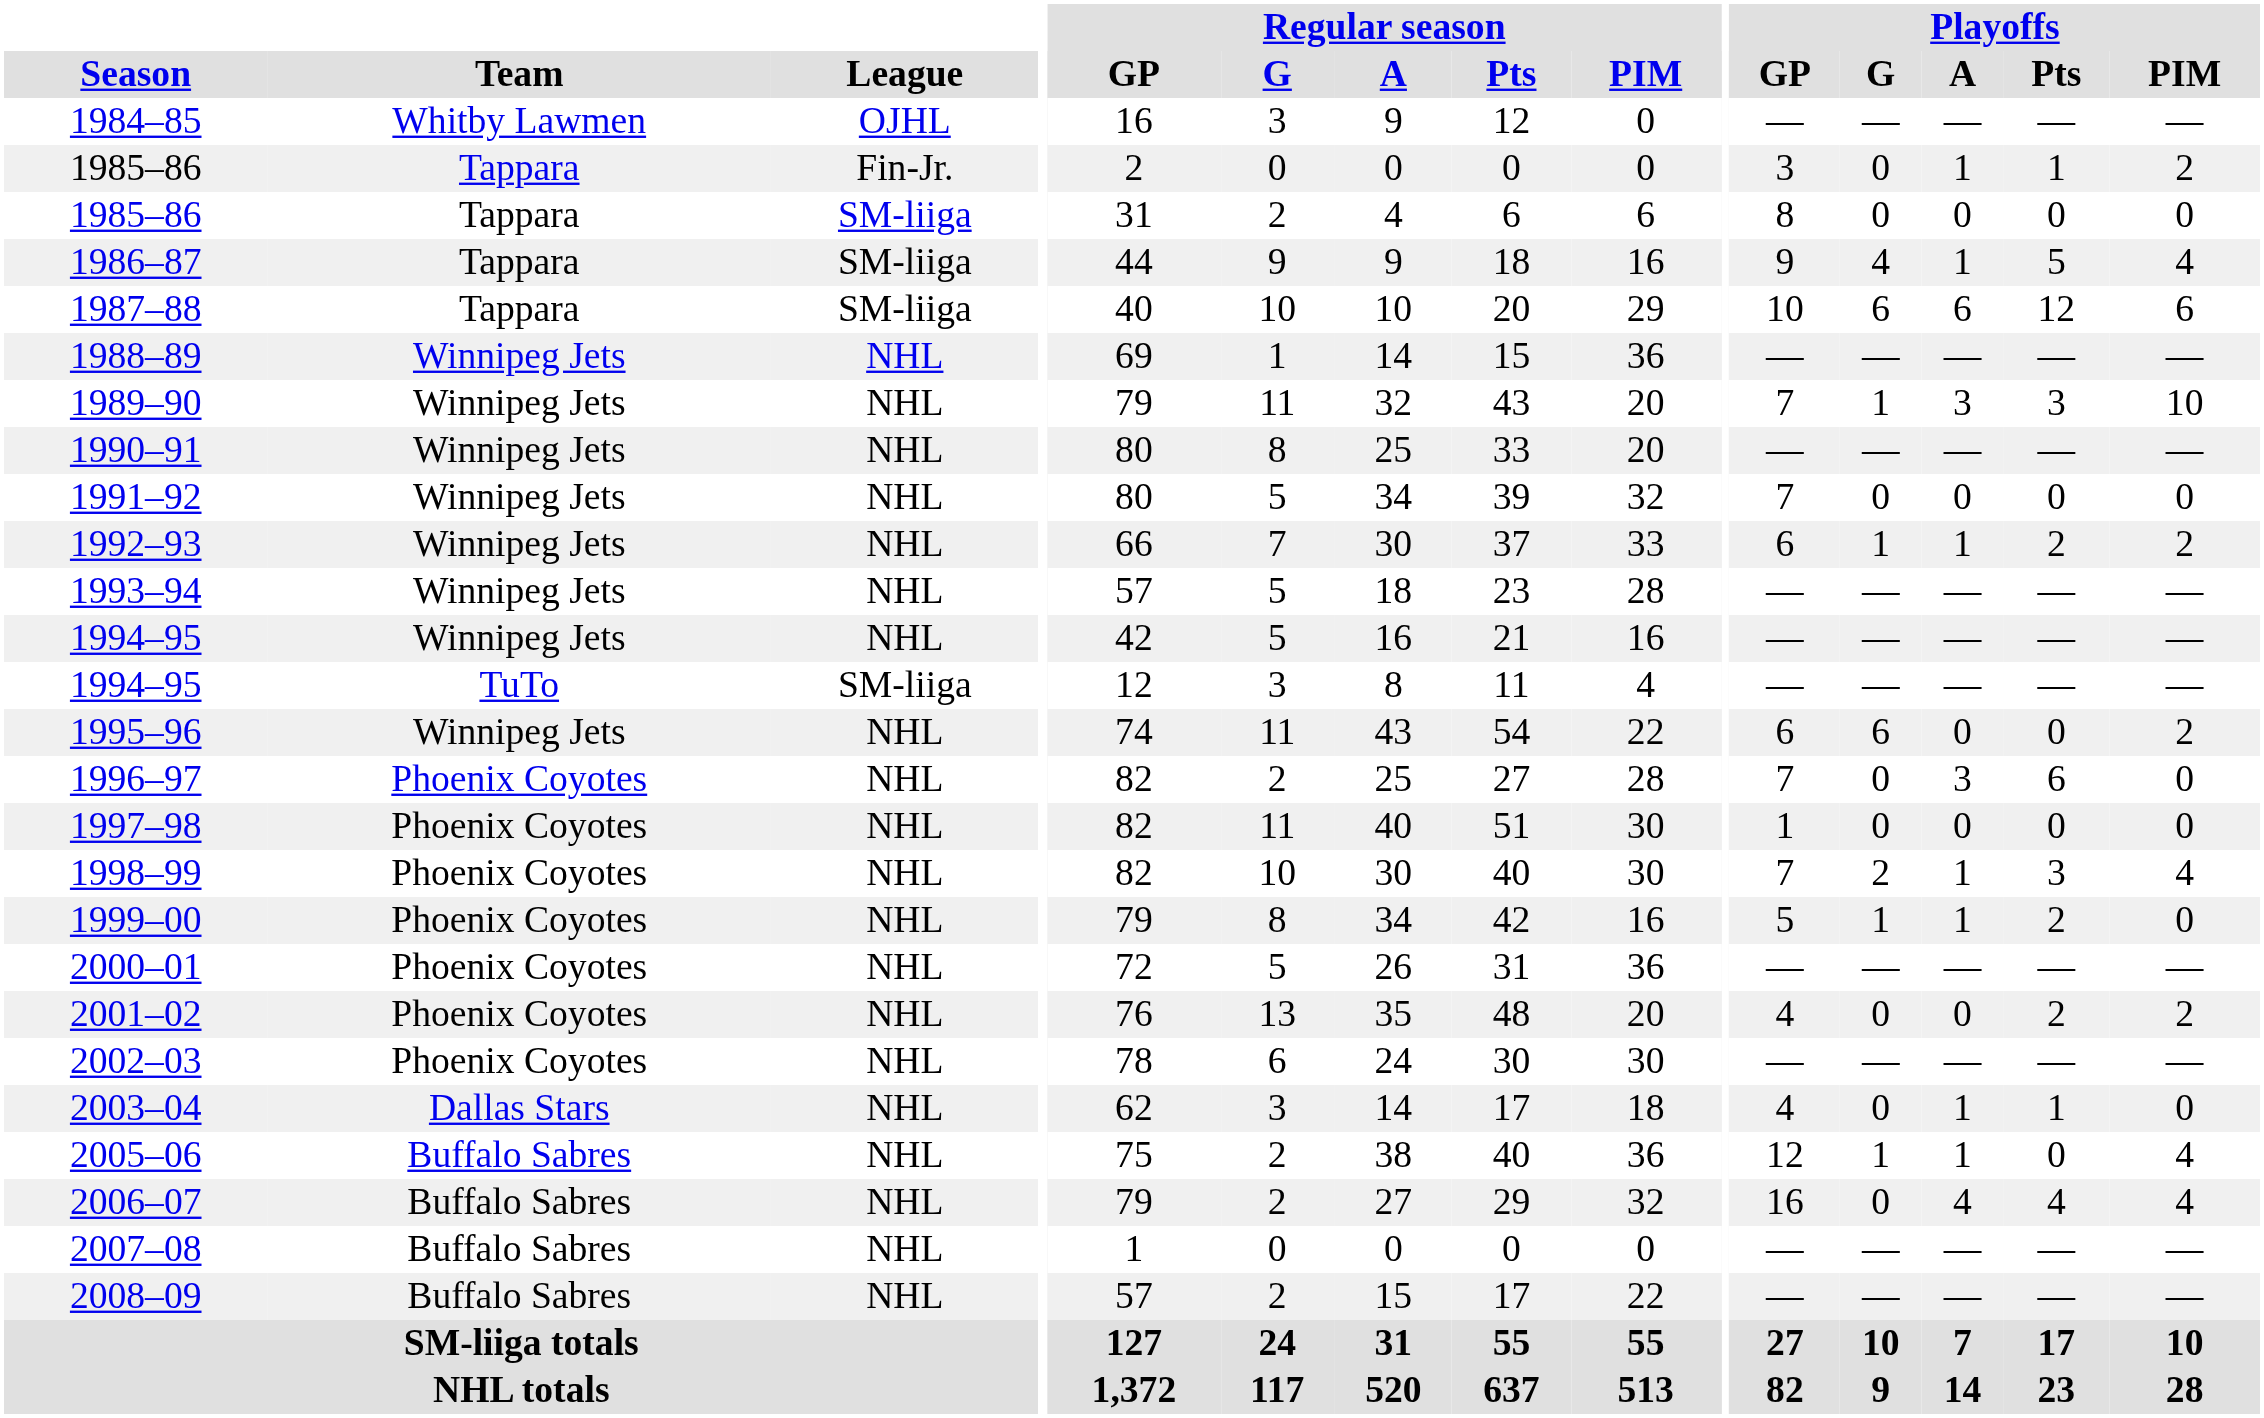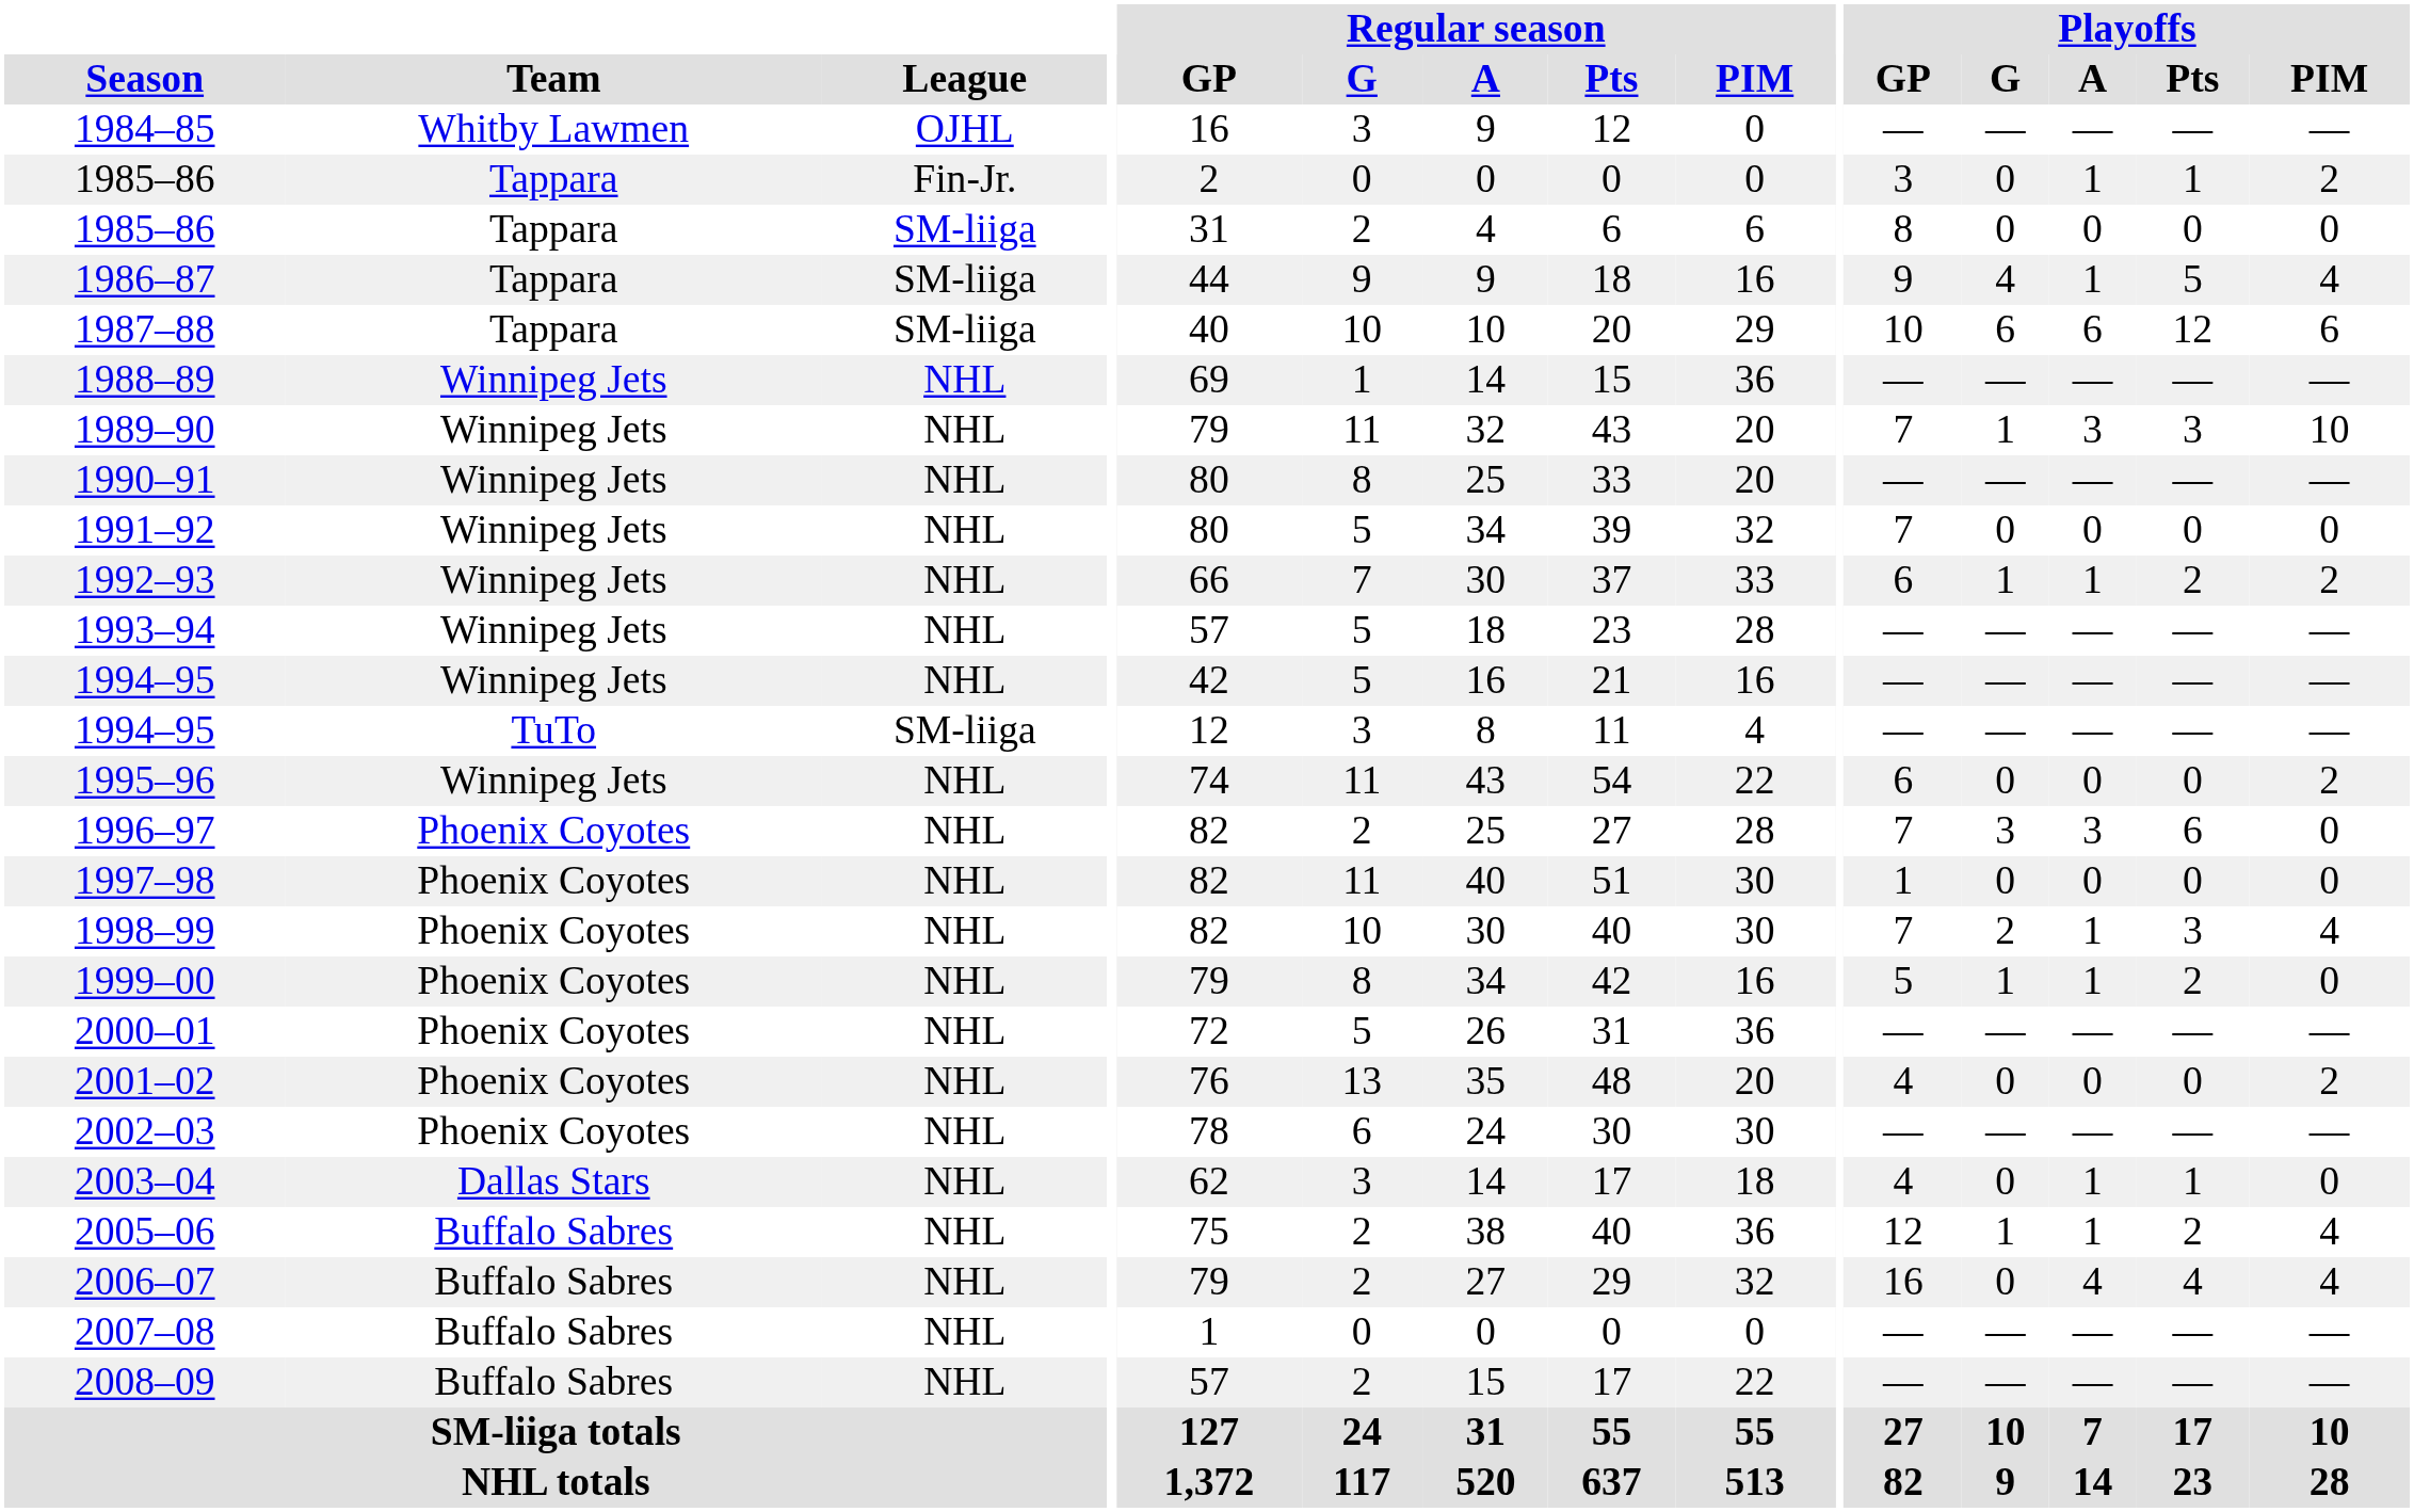 <table border="0" cellpadding="1" cellspacing="0" style="text-align:center; width:60em">
 <tr bgcolor="#e0e0e0">
 <th colspan="3" bgcolor="#ffffff"></th>
 <th rowspan="99" bgcolor="#ffffff"></th>
 <th colspan="5"><a href='#'>Regular season</a></th>
 <th rowspan="99" bgcolor="#ffffff"></th>
 <th colspan="5"><a href='#'>Playoffs</a></th>
 </tr>
 <tr bgcolor="#e0e0e0">
 <th><a href='#'>Season</a></th>
 <th>Team</th>
 <th>League</th>
 <th>GP</th>
 <th><a href='#'>G</a></th>
 <th><a href='#'>A</a></th>
 <th><a href='#'>Pts</a></th>
 <th><a href='#'>PIM</a></th>
 <th>GP</th>
 <th>G</th>
 <th>A</th>
 <th>Pts</th>
 <th>PIM</th>
 </tr>
 <tr>
 <td><a href='#'>1984–85</a></td>
 <td><a href='#'>Whitby Lawmen</a></td>
 <td><a href='#'>OJHL</a></td>
 <td>16</td>
 <td>3</td>
 <td>9</td>
 <td>12</td>
 <td>0</td>
 <td>—</td>
 <td>—</td>
 <td>—</td>
 <td>—</td>
 <td>—</td>
 </tr>
 <tr style="background: #f0f0f0;">
 <td>1985–86</td>
 <td><a href='#'>Tappara</a></td>
 <td>Fin-Jr.</td>
 <td>2</td>
 <td>0</td>
 <td>0</td>
 <td>0</td>
 <td>0</td>
 <td>3</td>
 <td>0</td>
 <td>1</td>
 <td>1</td>
 <td>2</td>
 </tr>
 <tr>
 <td><a href='#'>1985–86</a></td>
 <td>Tappara</td>
 <td><a href='#'>SM-liiga</a></td>
 <td>31</td>
 <td>2</td>
 <td>4</td>
 <td>6</td>
 <td>6</td>
 <td>8</td>
 <td>0</td>
 <td>0</td>
 <td>0</td>
 <td>0</td>
 </tr>
 <tr style="background: #f0f0f0;">
 <td><a href='#'>1986–87</a></td>
 <td>Tappara</td>
 <td>SM-liiga</td>
 <td>44</td>
 <td>9</td>
 <td>9</td>
 <td>18</td>
 <td>16</td>
 <td>9</td>
 <td>4</td>
 <td>1</td>
 <td>5</td>
 <td>4</td>
 </tr>
 <tr>
 <td><a href='#'>1987–88</a></td>
 <td>Tappara</td>
 <td>SM-liiga</td>
 <td>40</td>
 <td>10</td>
 <td>10</td>
 <td>20</td>
 <td>29</td>
 <td>10</td>
 <td>6</td>
 <td>6</td>
 <td>12</td>
 <td>6</td>
 </tr>
 <tr style="background: #f0f0f0;">
 <td><a href='#'>1988–89</a></td>
 <td><a href='#'>Winnipeg Jets</a></td>
 <td><a href='#'>NHL</a></td>
 <td>69</td>
 <td>1</td>
 <td>14</td>
 <td>15</td>
 <td>36</td>
 <td>—</td>
 <td>—</td>
 <td>—</td>
 <td>—</td>
 <td>—</td>
 </tr>
 <tr>
 <td><a href='#'>1989–90</a></td>
 <td>Winnipeg Jets</td>
 <td>NHL</td>
 <td>79</td>
 <td>11</td>
 <td>32</td>
 <td>43</td>
 <td>20</td>
 <td>7</td>
 <td>1</td>
 <td>3</td>
 <td>3</td>
 <td>10</td>
 </tr>
 <tr style="background: #f0f0f0;">
 <td><a href='#'>1990–91</a></td>
 <td>Winnipeg Jets</td>
 <td>NHL</td>
 <td>80</td>
 <td>8</td>
 <td>25</td>
 <td>33</td>
 <td>20</td>
 <td>—</td>
 <td>—</td>
 <td>—</td>
 <td>—</td>
 <td>—</td>
 </tr>
 <tr>
 <td><a href='#'>1991–92</a></td>
 <td>Winnipeg Jets</td>
 <td>NHL</td>
 <td>80</td>
 <td>5</td>
 <td>34</td>
 <td>39</td>
 <td>32</td>
 <td>7</td>
 <td>0</td>
 <td>0</td>
 <td>0</td>
 <td>0</td>
 </tr>
 <tr style="background: #f0f0f0;">
 <td><a href='#'>1992–93</a></td>
 <td>Winnipeg Jets</td>
 <td>NHL</td>
 <td>66</td>
 <td>7</td>
 <td>30</td>
 <td>37</td>
 <td>33</td>
 <td>6</td>
 <td>1</td>
 <td>1</td>
 <td>2</td>
 <td>2</td>
 </tr>
 <tr>
 <td><a href='#'>1993–94</a></td>
 <td>Winnipeg Jets</td>
 <td>NHL</td>
 <td>57</td>
 <td>5</td>
 <td>18</td>
 <td>23</td>
 <td>28</td>
 <td>—</td>
 <td>—</td>
 <td>—</td>
 <td>—</td>
 <td>—</td>
 </tr>
 <tr style="background: #f0f0f0;">
 <td><a href='#'>1994–95</a></td>
 <td>Winnipeg Jets</td>
 <td>NHL</td>
 <td>42</td>
 <td>5</td>
 <td>16</td>
 <td>21</td>
 <td>16</td>
 <td>—</td>
 <td>—</td>
 <td>—</td>
 <td>—</td>
 <td>—</td>
 </tr>
 <tr>
 <td><a href='#'>1994–95</a></td>
 <td><a href='#'>TuTo</a></td>
 <td>SM-liiga</td>
 <td>12</td>
 <td>3</td>
 <td>8</td>
 <td>11</td>
 <td>4</td>
 <td>—</td>
 <td>—</td>
 <td>—</td>
 <td>—</td>
 <td>—</td>
 </tr>
 <tr style="background: #f0f0f0;">
 <td><a href='#'>1995–96</a></td>
 <td>Winnipeg Jets</td>
 <td>NHL</td>
 <td>74</td>
 <td>11</td>
 <td>43</td>
 <td>54</td>
 <td>22</td>
 <td>6</td>
-<td>6</td>
+<td>0</td>
 <td>0</td>
 <td>0</td>
 <td>2</td>
 </tr>
 <tr>
 <td><a href='#'>1996–97</a></td>
 <td><a href='#'>Phoenix Coyotes</a></td>
 <td>NHL</td>
 <td>82</td>
 <td>2</td>
 <td>25</td>
 <td>27</td>
 <td>28</td>
 <td>7</td>
-<td>0</td>
+<td>3</td>
 <td>3</td>
 <td>6</td>
 <td>0</td>
 </tr>
 <tr style="background: #f0f0f0;">
 <td><a href='#'>1997–98</a></td>
 <td>Phoenix Coyotes</td>
 <td>NHL</td>
 <td>82</td>
 <td>11</td>
 <td>40</td>
 <td>51</td>
 <td>30</td>
 <td>1</td>
 <td>0</td>
 <td>0</td>
 <td>0</td>
 <td>0</td>
 </tr>
 <tr>
 <td><a href='#'>1998–99</a></td>
 <td>Phoenix Coyotes</td>
 <td>NHL</td>
 <td>82</td>
 <td>10</td>
 <td>30</td>
 <td>40</td>
 <td>30</td>
 <td>7</td>
 <td>2</td>
 <td>1</td>
 <td>3</td>
 <td>4</td>
 </tr>
 <tr style="background: #f0f0f0;">
 <td><a href='#'>1999–00</a></td>
 <td>Phoenix Coyotes</td>
 <td>NHL</td>
 <td>79</td>
 <td>8</td>
 <td>34</td>
 <td>42</td>
 <td>16</td>
 <td>5</td>
 <td>1</td>
 <td>1</td>
 <td>2</td>
 <td>0</td>
 </tr>
 <tr>
 <td><a href='#'>2000–01</a></td>
 <td>Phoenix Coyotes</td>
 <td>NHL</td>
 <td>72</td>
 <td>5</td>
 <td>26</td>
 <td>31</td>
 <td>36</td>
 <td>—</td>
 <td>—</td>
 <td>—</td>
 <td>—</td>
 <td>—</td>
 </tr>
 <tr style="background: #f0f0f0;">
 <td><a href='#'>2001–02</a></td>
 <td>Phoenix Coyotes</td>
 <td>NHL</td>
 <td>76</td>
 <td>13</td>
 <td>35</td>
 <td>48</td>
 <td>20</td>
 <td>4</td>
 <td>0</td>
 <td>0</td>
-<td>2</td>
+<td>0</td>
 <td>2</td>
 </tr>
 <tr>
 <td><a href='#'>2002–03</a></td>
 <td>Phoenix Coyotes</td>
 <td>NHL</td>
 <td>78</td>
 <td>6</td>
 <td>24</td>
 <td>30</td>
 <td>30</td>
 <td>—</td>
 <td>—</td>
 <td>—</td>
 <td>—</td>
 <td>—</td>
 </tr>
 <tr style="background: #f0f0f0;">
 <td><a href='#'>2003–04</a></td>
 <td><a href='#'>Dallas Stars</a></td>
 <td>NHL</td>
 <td>62</td>
 <td>3</td>
 <td>14</td>
 <td>17</td>
 <td>18</td>
 <td>4</td>
 <td>0</td>
 <td>1</td>
 <td>1</td>
 <td>0</td>
 </tr>
 <tr>
 <td><a href='#'>2005–06</a></td>
 <td><a href='#'>Buffalo Sabres</a></td>
 <td>NHL</td>
 <td>75</td>
 <td>2</td>
 <td>38</td>
 <td>40</td>
 <td>36</td>
 <td>12</td>
 <td>1</td>
 <td>1</td>
-<td>0</td>
+<td>2</td>
 <td>4</td>
 </tr>
 <tr style="background: #f0f0f0;">
 <td><a href='#'>2006–07</a></td>
 <td>Buffalo Sabres</td>
 <td>NHL</td>
 <td>79</td>
 <td>2</td>
 <td>27</td>
 <td>29</td>
 <td>32</td>
 <td>16</td>
 <td>0</td>
 <td>4</td>
 <td>4</td>
 <td>4</td>
 </tr>
 <tr>
 <td><a href='#'>2007–08</a></td>
 <td>Buffalo Sabres</td>
 <td>NHL</td>
 <td>1</td>
 <td>0</td>
 <td>0</td>
 <td>0</td>
 <td>0</td>
 <td>—</td>
 <td>—</td>
 <td>—</td>
 <td>—</td>
 <td>—</td>
 </tr>
 <tr style="background: #f0f0f0;">
 <td><a href='#'>2008–09</a></td>
 <td>Buffalo Sabres</td>
 <td>NHL</td>
 <td>57</td>
 <td>2</td>
 <td>15</td>
 <td>17</td>
 <td>22</td>
 <td>—</td>
 <td>—</td>
 <td>—</td>
 <td>—</td>
 <td>—</td>
 </tr>
 <tr bgcolor="#e0e0e0">
 <th colspan="3">SM-liiga totals</th>
 <th>127</th>
 <th>24</th>
 <th>31</th>
 <th>55</th>
 <th>55</th>
 <th>27</th>
 <th>10</th>
 <th>7</th>
 <th>17</th>
 <th>10</th>
 </tr>
 <tr bgcolor="#e0e0e0">
 <th colspan="3">NHL totals</th>
 <th>1,372</th>
 <th>117</th>
 <th>520</th>
 <th>637</th>
 <th>513</th>
 <th>82</th>
 <th>9</th>
 <th>14</th>
 <th>23</th>
 <th>28</th>
 </tr>
 </table>
